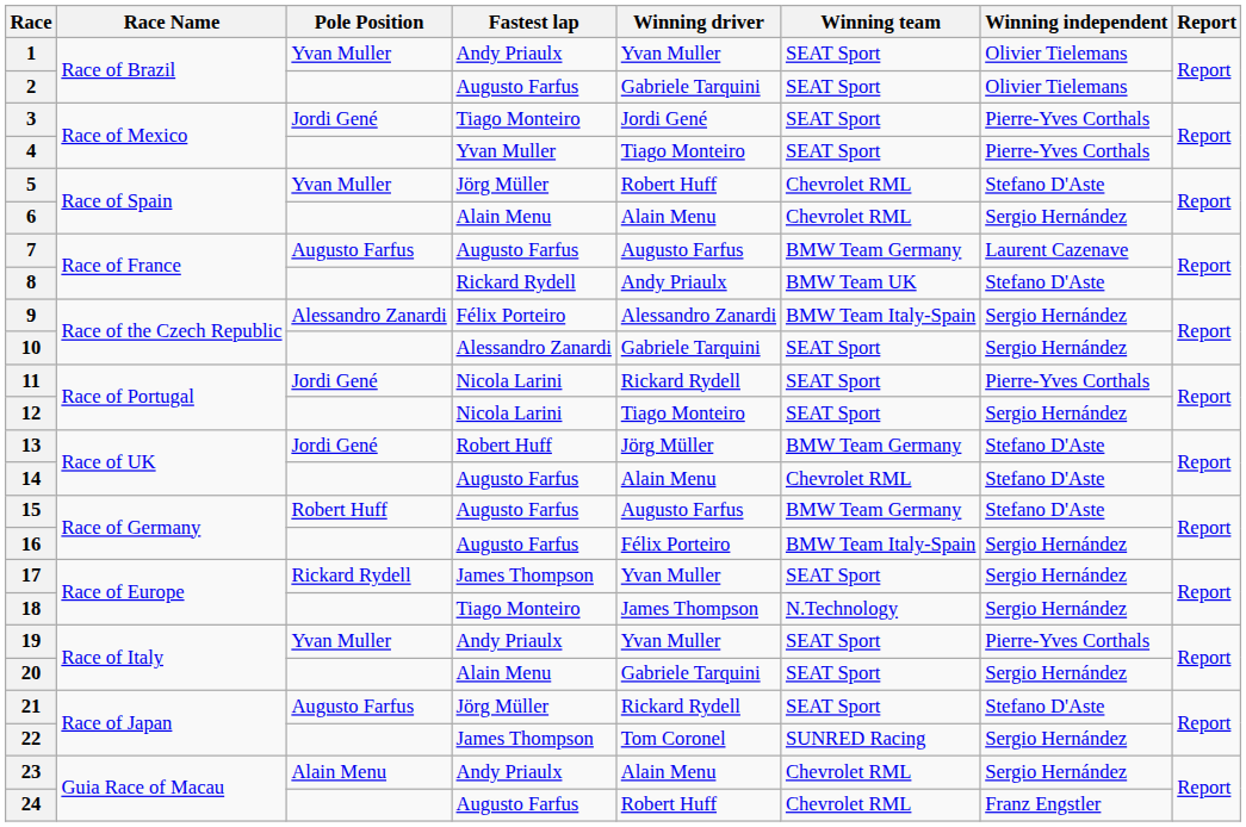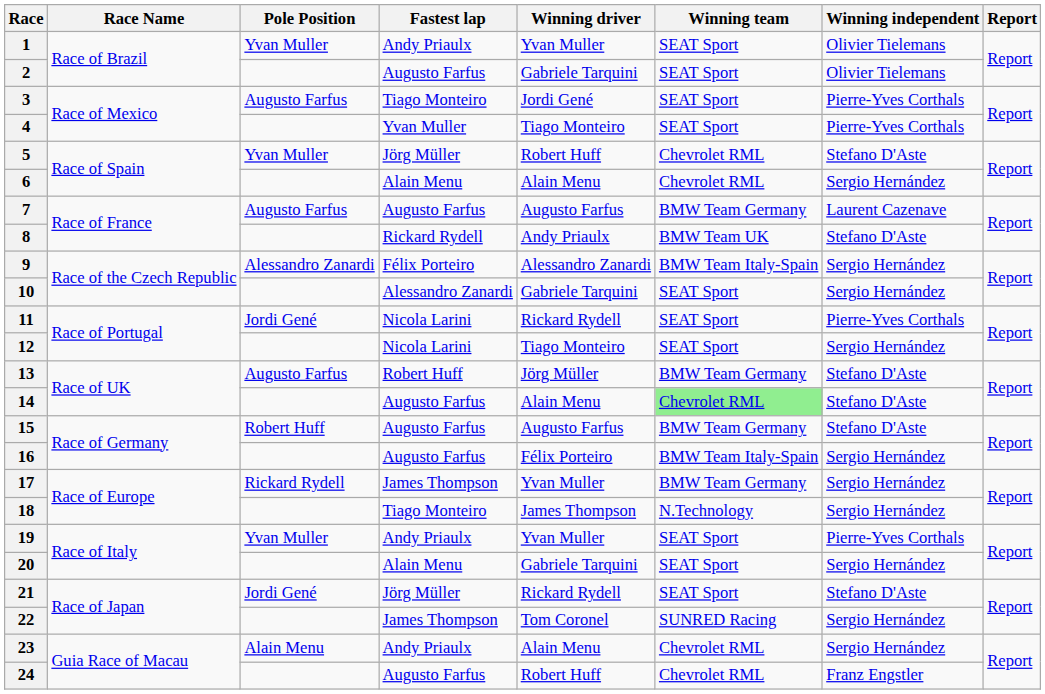 <table class="wikitable" style="font-size: 85%">
 <tr>
 <th>Race</th>
 <th nowrap>Race Name</th>
 <th nowrap>Pole Position</th>
 <th nowrap>Fastest lap</th>
 <th nowrap>Winning driver</th>
 <th nowrap>Winning team</th>
 <th nowrap>Winning independent</th>
 <th>Report</th>
 </tr>
 <tr>
 <th>1</th>
 <td rowspan=2> <a href='#'>Race of Brazil</a></td>
 <td> <a href='#'>Yvan Muller</a></td>
 <td> <a href='#'>Andy Priaulx</a></td>
 <td> <a href='#'>Yvan Muller</a></td>
 <td> <a href='#'>SEAT Sport</a></td>
 <td> <a href='#'>Olivier Tielemans</a></td>
 <td rowspan=2><a href='#'>Report</a></td>
 </tr>
 <tr>
 <th>2</th>
 <td></td>
 <td> <a href='#'>Augusto Farfus</a></td>
 <td> <a href='#'>Gabriele Tarquini</a></td>
 <td> <a href='#'>SEAT Sport</a></td>
 <td> <a href='#'>Olivier Tielemans</a></td>
 </tr>
 <tr>
 <th>3</th>
 <td rowspan=2> <a href='#'>Race of Mexico</a></td>
-<td> <a href='#'>Jordi Gené</a></td>
+<td> <a href='#'>Augusto Farfus</a></td>
 <td> <a href='#'>Tiago Monteiro</a></td>
 <td> <a href='#'>Jordi Gené</a></td>
 <td> <a href='#'>SEAT Sport</a></td>
 <td nowrap> <a href='#'>Pierre-Yves Corthals</a></td>
 <td rowspan=2><a href='#'>Report</a></td>
 </tr>
 <tr>
 <th>4</th>
 <td></td>
 <td> <a href='#'>Yvan Muller</a></td>
 <td> <a href='#'>Tiago Monteiro</a></td>
 <td> <a href='#'>SEAT Sport</a></td>
 <td> <a href='#'>Pierre-Yves Corthals</a></td>
 </tr>
 <tr>
 <th>5</th>
 <td rowspan=2> <a href='#'>Race of Spain</a></td>
 <td> <a href='#'>Yvan Muller</a></td>
 <td> <a href='#'>Jörg Müller</a></td>
 <td> <a href='#'>Robert Huff</a></td>
 <td> <a href='#'>Chevrolet RML</a></td>
 <td> <a href='#'>Stefano D'Aste</a></td>
 <td rowspan=2><a href='#'>Report</a></td>
 </tr>
 <tr>
 <th>6</th>
 <td></td>
 <td> <a href='#'>Alain Menu</a></td>
 <td> <a href='#'>Alain Menu</a></td>
 <td> <a href='#'>Chevrolet RML</a></td>
 <td> <a href='#'>Sergio Hernández</a></td>
 </tr>
 <tr>
 <th>7</th>
 <td rowspan=2> <a href='#'>Race of France</a></td>
 <td> <a href='#'>Augusto Farfus</a></td>
 <td> <a href='#'>Augusto Farfus</a></td>
 <td> <a href='#'>Augusto Farfus</a></td>
 <td> <a href='#'>BMW Team Germany</a></td>
 <td> <a href='#'>Laurent Cazenave</a></td>
 <td rowspan=2><a href='#'>Report</a></td>
 </tr>
 <tr>
 <th>8</th>
 <td></td>
 <td> <a href='#'>Rickard Rydell</a></td>
 <td> <a href='#'>Andy Priaulx</a></td>
 <td> <a href='#'>BMW Team UK</a></td>
 <td> <a href='#'>Stefano D'Aste</a></td>
 </tr>
 <tr>
 <th>9</th>
 <td rowspan=2 nowrap> <a href='#'>Race of the Czech Republic</a></td>
 <td nowrap> <a href='#'>Alessandro Zanardi</a></td>
 <td nowrap> <a href='#'>Félix Porteiro</a></td>
 <td nowrap> <a href='#'>Alessandro Zanardi</a></td>
 <td nowrap> <a href='#'>BMW Team Italy-Spain</a></td>
 <td nowrap> <a href='#'>Sergio Hernández</a></td>
 <td rowspan=2><a href='#'>Report</a></td>
 </tr>
 <tr>
 <th>10</th>
 <td></td>
 <td nowrap> <a href='#'>Alessandro Zanardi</a></td>
 <td> <a href='#'>Gabriele Tarquini</a></td>
 <td> <a href='#'>SEAT Sport</a></td>
 <td> <a href='#'>Sergio Hernández</a></td>
 </tr>
 <tr>
 <th>11</th>
 <td rowspan=2> <a href='#'>Race of Portugal</a></td>
 <td> <a href='#'>Jordi Gené</a></td>
 <td> <a href='#'>Nicola Larini</a></td>
 <td> <a href='#'>Rickard Rydell</a></td>
 <td> <a href='#'>SEAT Sport</a></td>
 <td> <a href='#'>Pierre-Yves Corthals</a></td>
 <td rowspan=2><a href='#'>Report</a></td>
 </tr>
 <tr>
 <th>12</th>
 <td></td>
 <td> <a href='#'>Nicola Larini</a></td>
 <td> <a href='#'>Tiago Monteiro</a></td>
 <td> <a href='#'>SEAT Sport</a></td>
 <td> <a href='#'>Sergio Hernández</a></td>
 </tr>
 <tr>
 <th>13</th>
 <td rowspan=2> <a href='#'>Race of UK</a></td>
-<td> <a href='#'>Jordi Gené</a></td>
+<td> <a href='#'>Augusto Farfus</a></td>
 <td> <a href='#'>Robert Huff</a></td>
 <td> <a href='#'>Jörg Müller</a></td>
 <td> <a href='#'>BMW Team Germany</a></td>
 <td> <a href='#'>Stefano D'Aste</a></td>
 <td rowspan=2><a href='#'>Report</a></td>
 </tr>
 <tr>
 <th>14</th>
 <td></td>
 <td> <a href='#'>Augusto Farfus</a></td>
 <td> <a href='#'>Alain Menu</a></td>
-<td> <a href='#'>Chevrolet RML</a></td>
+<td style="background: lightgreen;"> <a href='#'>Chevrolet RML</a></td>
 <td> <a href='#'>Stefano D'Aste</a></td>
 </tr>
 <tr>
 <th>15</th>
 <td rowspan=2> <a href='#'>Race of Germany</a></td>
 <td> <a href='#'>Robert Huff</a></td>
 <td> <a href='#'>Augusto Farfus</a></td>
 <td> <a href='#'>Augusto Farfus</a></td>
 <td> <a href='#'>BMW Team Germany</a></td>
 <td> <a href='#'>Stefano D'Aste</a></td>
 <td rowspan=2><a href='#'>Report</a></td>
 </tr>
 <tr>
 <th>16</th>
 <td></td>
 <td> <a href='#'>Augusto Farfus</a></td>
 <td> <a href='#'>Félix Porteiro</a></td>
 <td> <a href='#'>BMW Team Italy-Spain</a></td>
 <td> <a href='#'>Sergio Hernández</a></td>
 </tr>
 <tr>
 <th>17</th>
 <td rowspan=2> <a href='#'>Race of Europe</a></td>
 <td> <a href='#'>Rickard Rydell</a></td>
 <td> <a href='#'>James Thompson</a></td>
 <td> <a href='#'>Yvan Muller</a></td>
-<td> <a href='#'>SEAT Sport</a></td>
+<td> <a href='#'>BMW Team Germany</a></td>
 <td> <a href='#'>Sergio Hernández</a></td>
 <td rowspan=2><a href='#'>Report</a></td>
 </tr>
 <tr>
 <th>18</th>
 <td></td>
 <td> <a href='#'>Tiago Monteiro</a></td>
 <td> <a href='#'>James Thompson</a></td>
 <td> <a href='#'>N.Technology</a></td>
 <td> <a href='#'>Sergio Hernández</a></td>
 </tr>
 <tr>
 <th>19</th>
 <td rowspan=2> <a href='#'>Race of Italy</a></td>
 <td> <a href='#'>Yvan Muller</a></td>
 <td> <a href='#'>Andy Priaulx</a></td>
 <td> <a href='#'>Yvan Muller</a></td>
 <td> <a href='#'>SEAT Sport</a></td>
 <td> <a href='#'>Pierre-Yves Corthals</a></td>
 <td rowspan=2><a href='#'>Report</a></td>
 </tr>
 <tr>
 <th>20</th>
 <td></td>
 <td> <a href='#'>Alain Menu</a></td>
 <td> <a href='#'>Gabriele Tarquini</a></td>
 <td> <a href='#'>SEAT Sport</a></td>
 <td> <a href='#'>Sergio Hernández</a></td>
 </tr>
 <tr>
 <th>21</th>
 <td rowspan=2> <a href='#'>Race of Japan</a></td>
-<td> <a href='#'>Augusto Farfus</a></td>
+<td> <a href='#'>Jordi Gené</a></td>
 <td> <a href='#'>Jörg Müller</a></td>
 <td> <a href='#'>Rickard Rydell</a></td>
 <td> <a href='#'>SEAT Sport</a></td>
 <td> <a href='#'>Stefano D'Aste</a></td>
 <td rowspan=2><a href='#'>Report</a></td>
 </tr>
 <tr>
 <th>22</th>
 <td></td>
 <td> <a href='#'>James Thompson</a></td>
 <td> <a href='#'>Tom Coronel</a></td>
 <td> <a href='#'>SUNRED Racing</a></td>
 <td> <a href='#'>Sergio Hernández</a></td>
 </tr>
 <tr>
 <th>23</th>
 <td rowspan=2> <a href='#'>Guia Race of Macau</a></td>
 <td> <a href='#'>Alain Menu</a></td>
 <td> <a href='#'>Andy Priaulx</a></td>
 <td> <a href='#'>Alain Menu</a></td>
 <td> <a href='#'>Chevrolet RML</a></td>
 <td> <a href='#'>Sergio Hernández</a></td>
 <td rowspan=2><a href='#'>Report</a></td>
 </tr>
 <tr>
 <th>24</th>
 <td></td>
 <td> <a href='#'>Augusto Farfus</a></td>
 <td> <a href='#'>Robert Huff</a></td>
 <td> <a href='#'>Chevrolet RML</a></td>
 <td> <a href='#'>Franz Engstler</a></td>
 </tr>
 </table>
